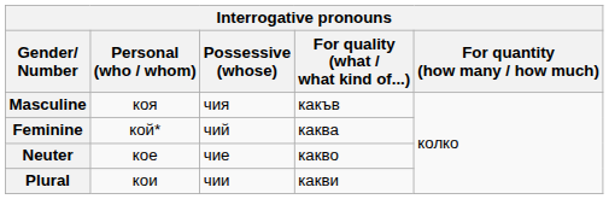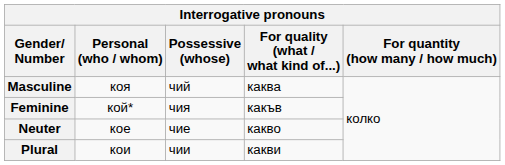 <table class="wikitable">
 <tr>
 <th colspan="5">Interrogative pronouns</th>
 </tr>
 <tr>
 <th>Gender/<br>Number</th>
 <th>Personal<br><span>(who / whom)</span></th>
 <th>Possessive<br><span>(whose)</span></th>
 <th>For quality<br><span>(what /</span><br><span>what kind of...)</span></th>
 <th>For quantity<br><span>(how many / how much)</span></th>
 </tr>
 <tr>
 <th>Masculine</th>
 <td align="center">коя</td>
-<td>чия</td>
-<td>какъв</td>
+<td>чий</td>
+<td>каква</td>
 <td rowspan="4">колко</td>
 </tr>
 <tr>
 <th>Feminine</th>
 <td align="center">кой*</td>
-<td>чий</td>
-<td>каква</td>
+<td>чия</td>
+<td>какъв</td>
 </tr>
 <tr>
 <th>Neuter</th>
 <td align="center">кое</td>
 <td>чие</td>
 <td>какво</td>
 </tr>
 <tr>
 <th>Plural</th>
 <td align="center">кои</td>
 <td>чии</td>
 <td>какви</td>
 </tr>
 </table>
